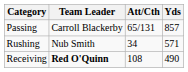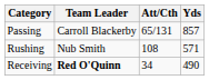 <table class="wikitable">
 <tr>
 <th>Category</th>
 <th>Team Leader</th>
 <th>Att/Cth</th>
 <th>Yds</th>
 </tr>
 <tr style="background: ##ddffdd;">
 <td>Passing</td>
 <td>Carroll Blackerby</td>
 <td>65/131</td>
 <td>857</td>
 </tr>
 <tr style="background: ##ffdddd;">
 <td>Rushing</td>
 <td>Nub Smith</td>
-<td>34</td>
+<td>108</td>
 <td>571</td>
 </tr>
 <tr style="background: ##ddffdd;">
 <td>Receiving</td>
 <td><strong>Red O'Quinn</strong></td>
-<td>108</td>
+<td>34</td>
 <td>490</td>
 </tr>
 </table>
